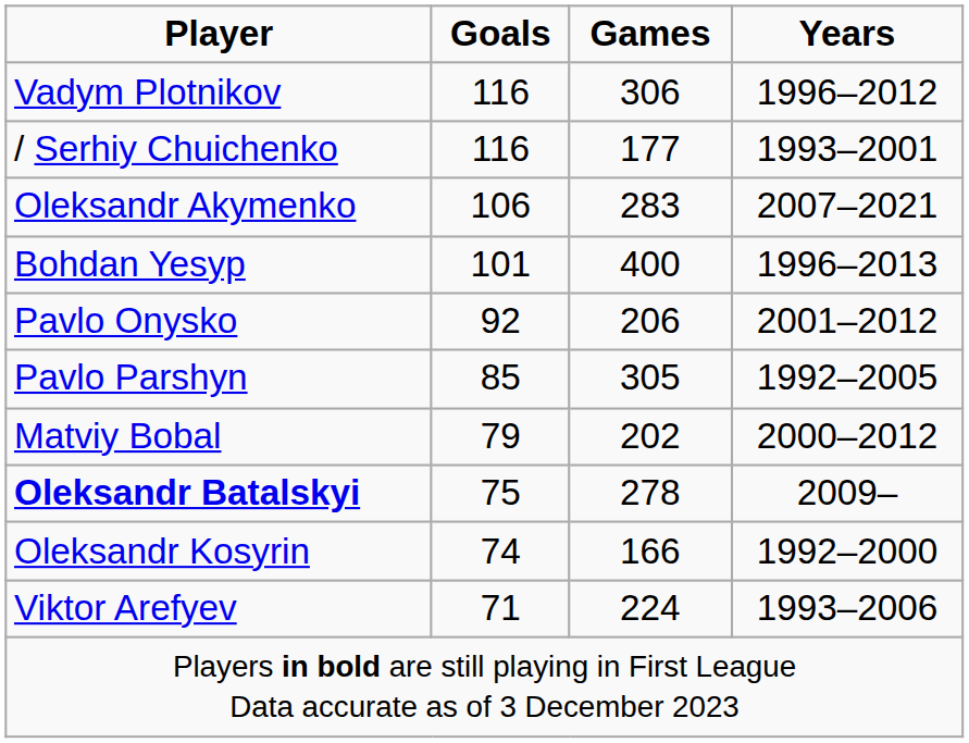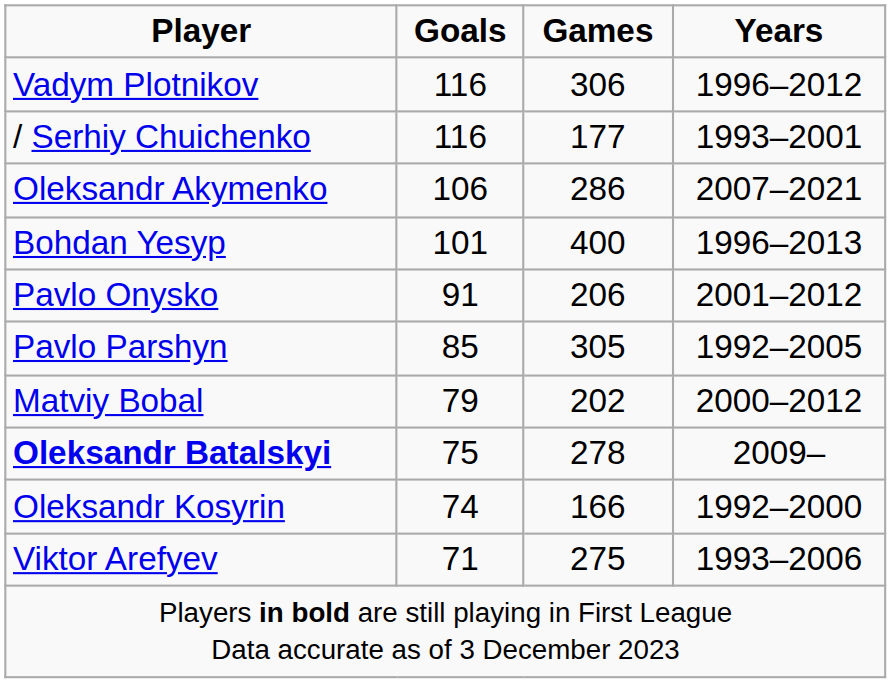 <table class="wikitable" style="text-align:center;margin-left:1em;float:left;width:48%;">
 <tr>
 <td align="center"><strong>Player</strong></td>
 <td align="center"><strong>Goals</strong></td>
 <td align="center"><strong>Games</strong></td>
 <td align="center"><strong>Years</strong></td>
 </tr>
 <tr>
 <td style="text-align:left;"> <a href='#'>Vadym Plotnikov</a></td>
 <td align="center">116</td>
 <td align="center">306</td>
 <td align="center">1996–2012</td>
 </tr>
 <tr>
 <td style="text-align:left;">/ <a href='#'>Serhiy Chuichenko</a></td>
 <td align="center">116</td>
 <td align="center">177</td>
 <td align="center">1993–2001</td>
 </tr>
 <tr>
 <td style="text-align:left;"> <a href='#'>Oleksandr Akymenko</a></td>
 <td align="center">106</td>
-<td align="center">283</td>
+<td align="center">286</td>
 <td align="center">2007–2021</td>
 </tr>
 <tr>
 <td style="text-align:left;"> <a href='#'>Bohdan Yesyp</a></td>
 <td align="center">101</td>
 <td align="center">400</td>
 <td align="center">1996–2013</td>
 </tr>
 <tr>
 <td style="text-align:left;"> <a href='#'>Pavlo Onysko</a></td>
-<td align="center">92</td>
+<td align="center">91</td>
 <td align="center">206</td>
 <td align="center">2001–2012</td>
 </tr>
 <tr>
 <td style="text-align:left;"> <a href='#'>Pavlo Parshyn</a></td>
 <td align="center">85</td>
 <td align="center">305</td>
 <td align="center">1992–2005</td>
 </tr>
 <tr>
 <td style="text-align:left;"> <a href='#'>Matviy Bobal</a></td>
 <td align="center">79</td>
 <td align="center">202</td>
 <td align="center">2000–2012</td>
 </tr>
 <tr>
 <td style="text-align:left;"> <strong><a href='#'>Oleksandr Batalskyi</a></strong></td>
 <td align="center">75</td>
 <td align="center">278</td>
 <td align="center">2009–</td>
 </tr>
 <tr>
 <td style="text-align:left;"> <a href='#'>Oleksandr Kosyrin</a></td>
 <td align="center">74</td>
 <td align="center">166</td>
 <td align="center">1992–2000</td>
 </tr>
 <tr>
 <td style="text-align:left;"> <a href='#'>Viktor Arefyev</a></td>
 <td align="center">71</td>
-<td align="center">224</td>
+<td align="center">275</td>
 <td align="center">1993–2006</td>
 </tr>
 <tr>
 <td colspan="5"><small>Players <strong>in bold</strong> are still playing in First League</small><br><small>Data accurate as of 3 December 2023</small></td>
 </tr>
 </table>
